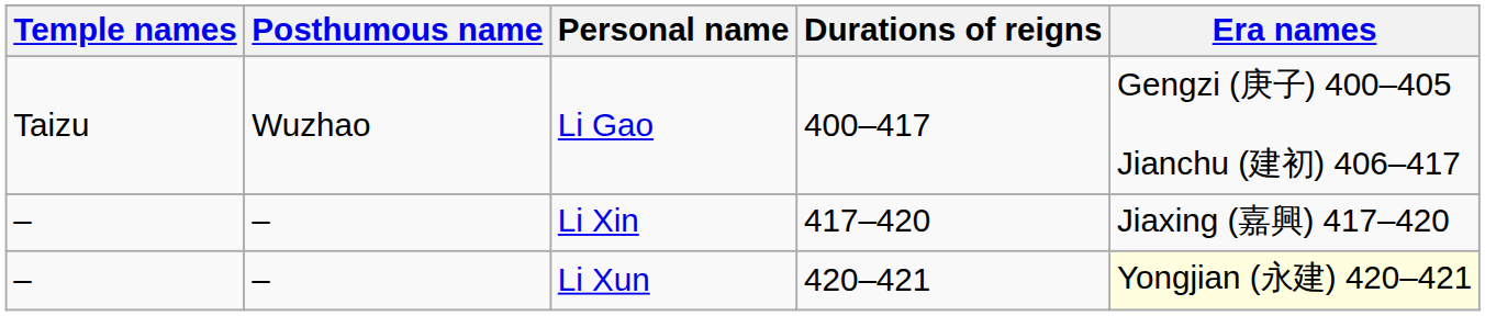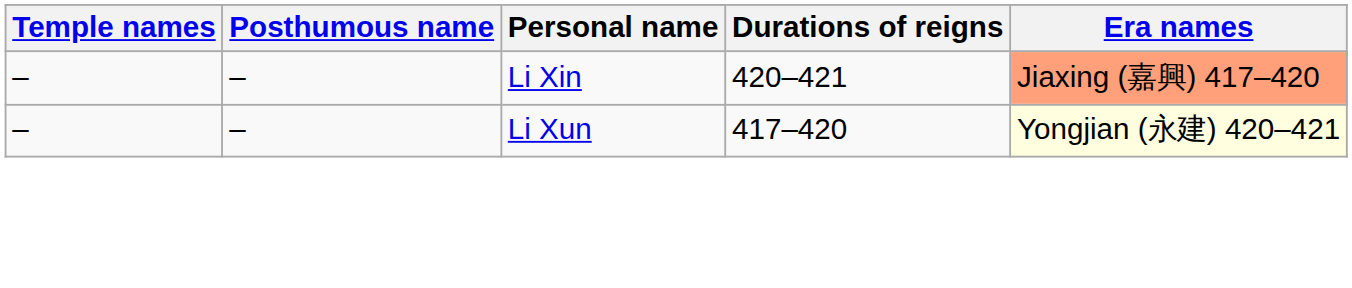 <table class="wikitable" style="margin-left: auto; margin-right: auto; border: none;">
 <tr>
 <th><a href='#'>Temple names</a></th>
 <th><a href='#'>Posthumous name</a></th>
 <th>Personal name</th>
 <th>Durations of reigns</th>
 <th><a href='#'>Era names</a></th>
 </tr>
 <tr>
-<td>Taizu</td>
-<td>Wuzhao</td>
-<td><a href='#'>Li Gao</a></td>
-<td>400–417</td>
-<td>Gengzi (庚子) 400–405<br><br>Jianchu (建初) 406–417</td>
-</tr>
-<tr>
 <td>–</td>
 <td>–</td>
 <td><a href='#'>Li Xin</a></td>
-<td>417–420</td>
-<td>Jiaxing (嘉興) 417–420</td>
+<td>420–421</td>
+<td style="background: lightsalmon;">Jiaxing (嘉興) 417–420</td>
 </tr>
 <tr>
 <td>–</td>
 <td>–</td>
 <td><a href='#'>Li Xun</a></td>
-<td>420–421</td>
+<td>417–420</td>
 <td style="background: lightyellow;">Yongjian (永建) 420–421</td>
 </tr>
 </table>
